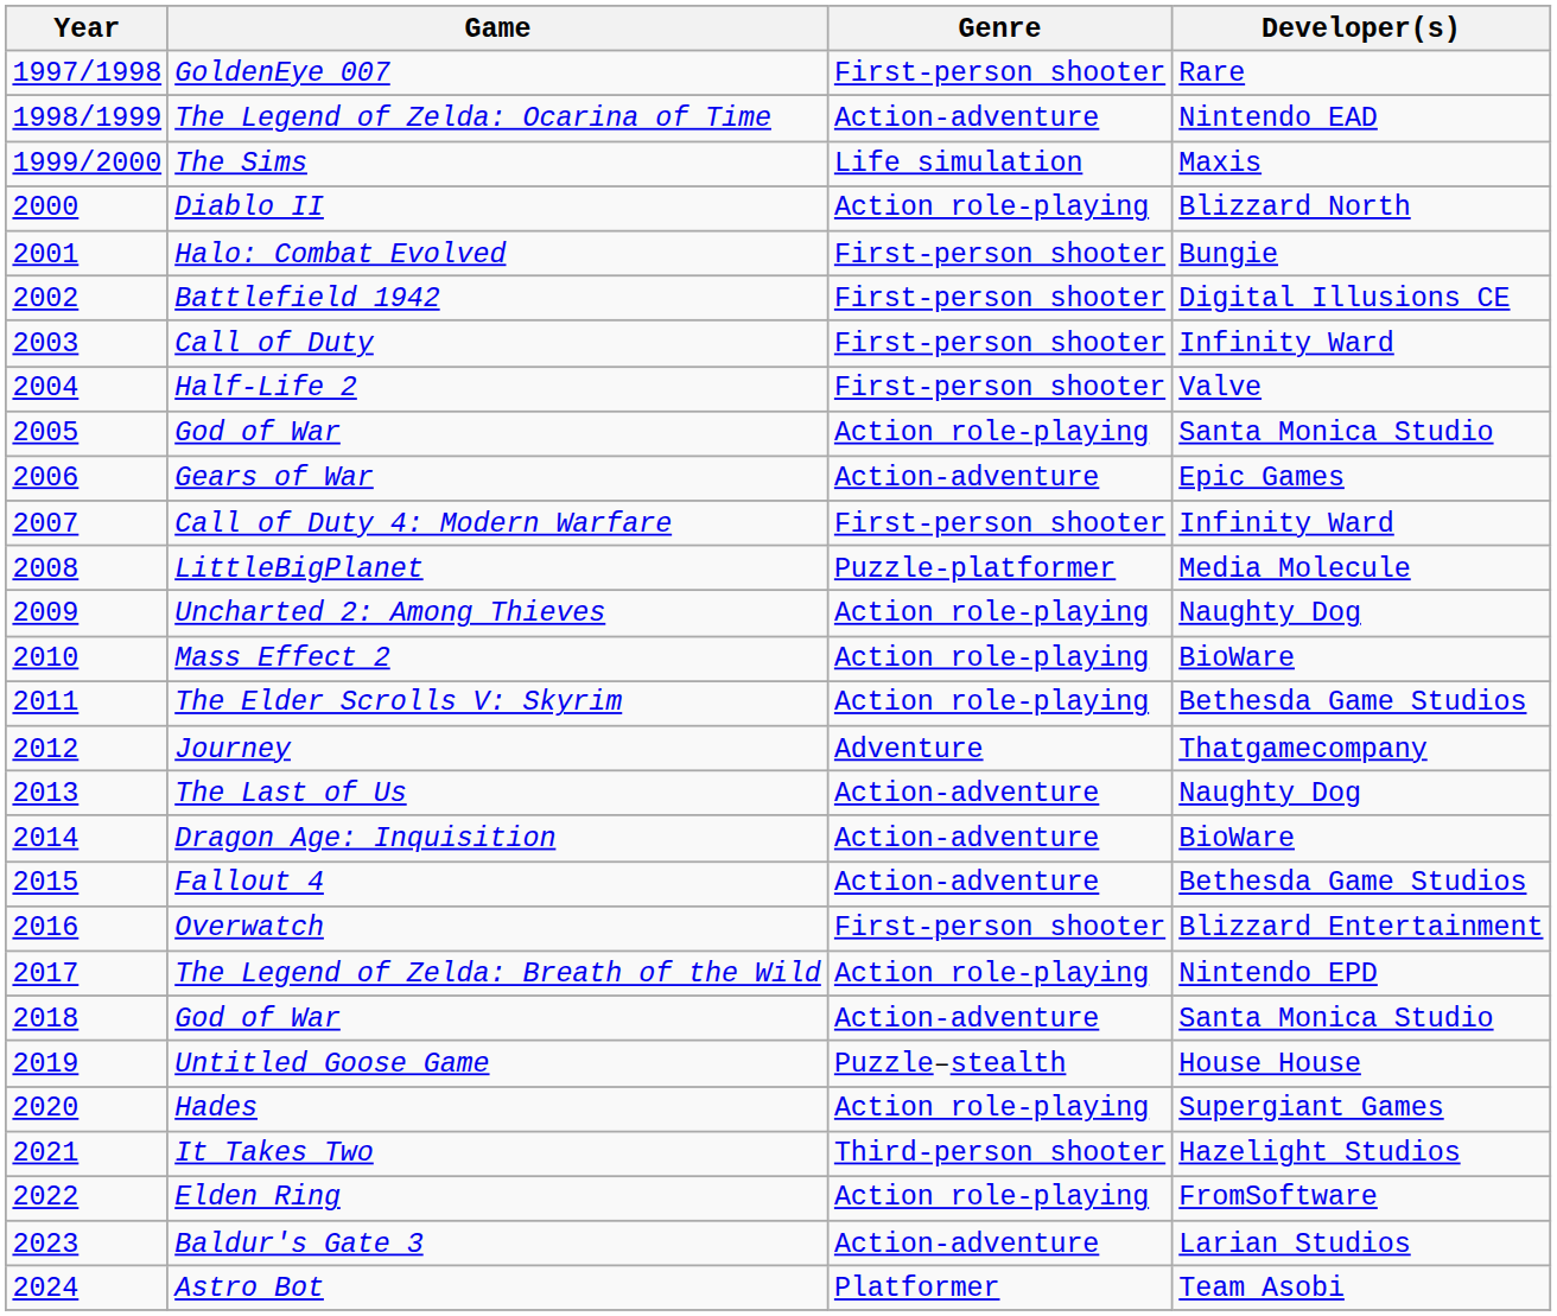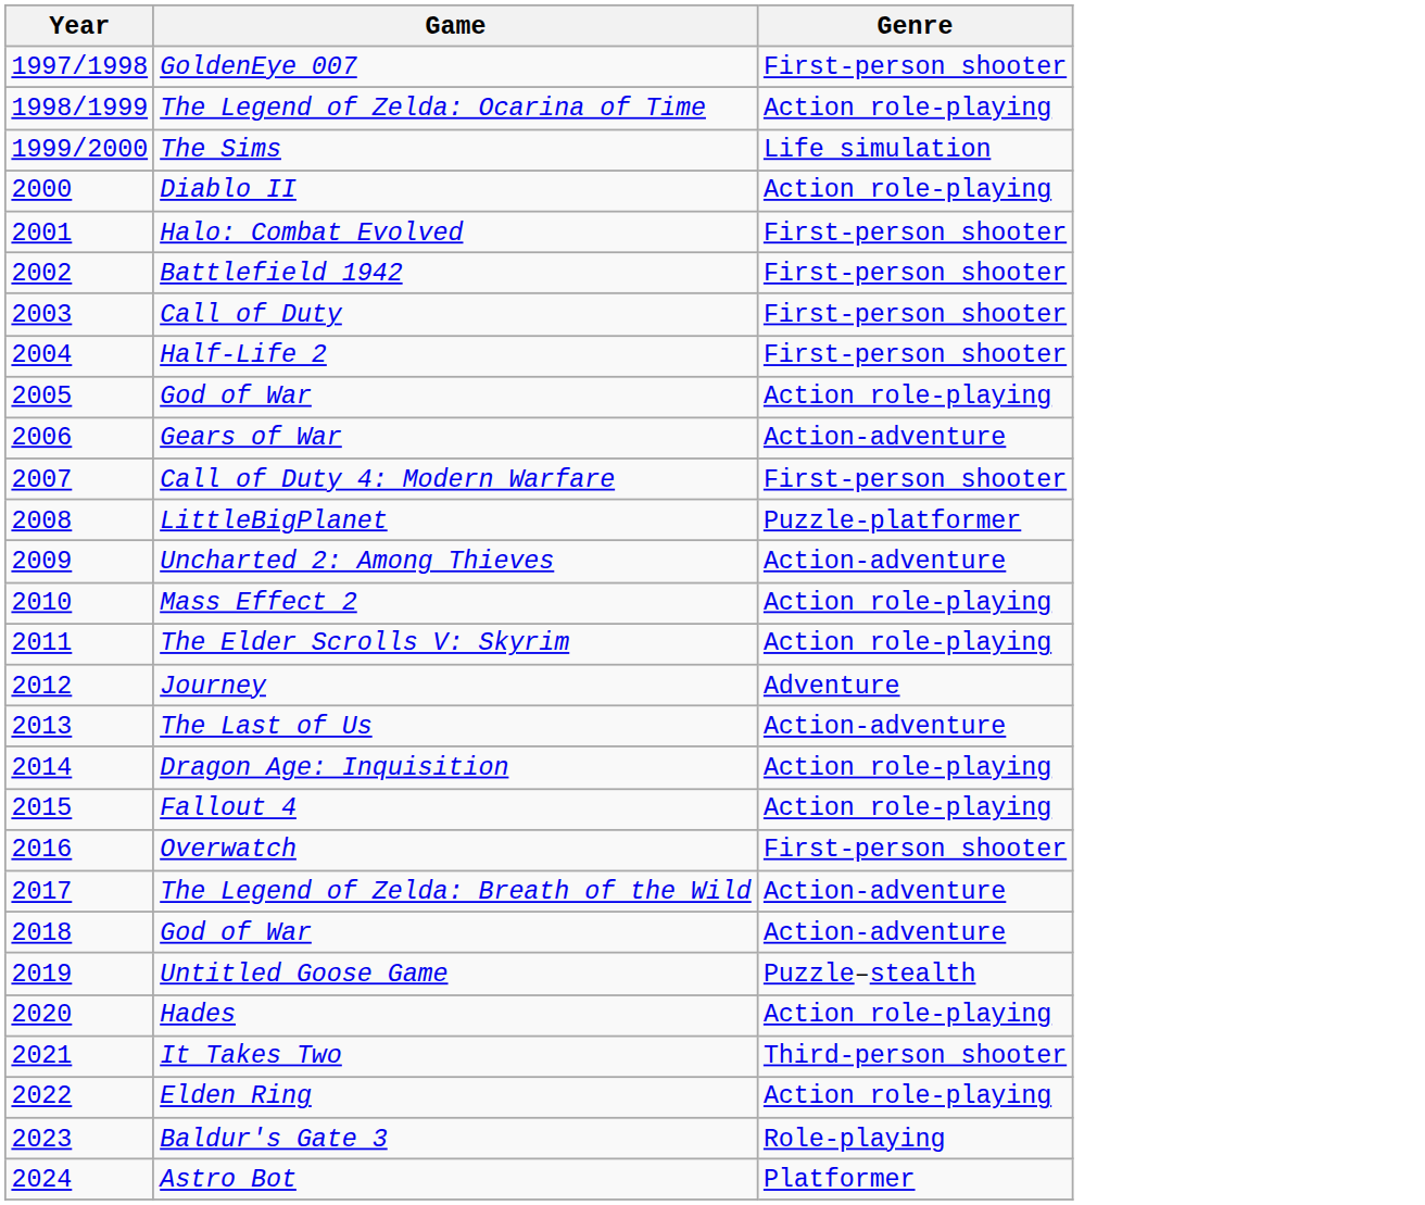 <table class="wikitable">
 <tr>
 <th>Year</th>
 <th>Game</th>
 <th>Genre</th>
-<th>Developer(s)</th>
 </tr>
 <tr>
 <td><a href='#'>1997/1998</a></td>
 <td><em><a href='#'>GoldenEye 007</a></em></td>
 <td><a href='#'>First-person shooter</a></td>
-<td><a href='#'>Rare</a></td>
 </tr>
 <tr>
 <td><a href='#'>1998/1999</a></td>
 <td><em><a href='#'>The Legend of Zelda: Ocarina of Time</a></em></td>
-<td><a href='#'>Action-adventure</a></td>
-<td><a href='#'>Nintendo EAD</a></td>
+<td><a href='#'>Action role-playing</a></td>
 </tr>
 <tr>
 <td><a href='#'>1999/2000</a></td>
 <td><em><a href='#'>The Sims</a></em></td>
 <td><a href='#'>Life simulation</a></td>
-<td><a href='#'>Maxis</a></td>
 </tr>
 <tr>
 <td><a href='#'>2000</a></td>
 <td><em><a href='#'>Diablo II</a></em></td>
 <td><a href='#'>Action role-playing</a></td>
-<td><a href='#'>Blizzard North</a></td>
 </tr>
 <tr>
 <td><a href='#'>2001</a></td>
 <td><em><a href='#'>Halo: Combat Evolved</a></em></td>
 <td><a href='#'>First-person shooter</a></td>
-<td><a href='#'>Bungie</a></td>
 </tr>
 <tr>
 <td><a href='#'>2002</a></td>
 <td><em><a href='#'>Battlefield 1942</a></em></td>
 <td><a href='#'>First-person shooter</a></td>
-<td><a href='#'>Digital Illusions CE</a></td>
 </tr>
 <tr>
 <td><a href='#'>2003</a></td>
 <td><em><a href='#'>Call of Duty</a></em></td>
 <td><a href='#'>First-person shooter</a></td>
-<td><a href='#'>Infinity Ward</a></td>
 </tr>
 <tr>
 <td><a href='#'>2004</a></td>
 <td><em><a href='#'>Half-Life 2</a></em></td>
 <td><a href='#'>First-person shooter</a></td>
-<td><a href='#'>Valve</a></td>
 </tr>
 <tr>
 <td><a href='#'>2005</a></td>
 <td><em><a href='#'>God of War</a></em></td>
 <td><a href='#'>Action role-playing</a></td>
-<td><a href='#'>Santa Monica Studio</a></td>
 </tr>
 <tr>
 <td><a href='#'>2006</a></td>
 <td><em><a href='#'>Gears of War</a></em></td>
 <td><a href='#'>Action-adventure</a></td>
-<td><a href='#'>Epic Games</a></td>
 </tr>
 <tr>
 <td><a href='#'>2007</a></td>
 <td><em><a href='#'>Call of Duty 4: Modern Warfare</a></em></td>
 <td><a href='#'>First-person shooter</a></td>
-<td><a href='#'>Infinity Ward</a></td>
 </tr>
 <tr>
 <td><a href='#'>2008</a></td>
 <td><em><a href='#'>LittleBigPlanet</a></em></td>
 <td><a href='#'>Puzzle-platformer</a></td>
-<td><a href='#'>Media Molecule</a></td>
 </tr>
 <tr>
 <td><a href='#'>2009</a></td>
 <td><em><a href='#'>Uncharted 2: Among Thieves</a></em></td>
-<td><a href='#'>Action role-playing</a></td>
-<td><a href='#'>Naughty Dog</a></td>
+<td><a href='#'>Action-adventure</a></td>
 </tr>
 <tr>
 <td><a href='#'>2010</a></td>
 <td><em><a href='#'>Mass Effect 2</a></em></td>
 <td><a href='#'>Action role-playing</a></td>
-<td><a href='#'>BioWare</a></td>
 </tr>
 <tr>
 <td><a href='#'>2011</a></td>
 <td><em><a href='#'>The Elder Scrolls V: Skyrim</a></em></td>
 <td><a href='#'>Action role-playing</a></td>
-<td><a href='#'>Bethesda Game Studios</a></td>
 </tr>
 <tr>
 <td><a href='#'>2012</a></td>
 <td><em><a href='#'>Journey</a></em></td>
 <td><a href='#'>Adventure</a></td>
-<td><a href='#'>Thatgamecompany</a></td>
 </tr>
 <tr>
 <td><a href='#'>2013</a></td>
 <td><em><a href='#'>The Last of Us</a></em></td>
 <td><a href='#'>Action-adventure</a></td>
-<td><a href='#'>Naughty Dog</a></td>
 </tr>
 <tr>
 <td><a href='#'>2014</a></td>
 <td><em><a href='#'>Dragon Age: Inquisition</a></em></td>
-<td><a href='#'>Action-adventure</a></td>
-<td><a href='#'>BioWare</a></td>
+<td><a href='#'>Action role-playing</a></td>
 </tr>
 <tr>
 <td><a href='#'>2015</a></td>
 <td><em><a href='#'>Fallout 4</a></em></td>
-<td><a href='#'>Action-adventure</a></td>
-<td><a href='#'>Bethesda Game Studios</a></td>
+<td><a href='#'>Action role-playing</a></td>
 </tr>
 <tr>
 <td><a href='#'>2016</a></td>
 <td><em><a href='#'>Overwatch</a></em></td>
 <td><a href='#'>First-person shooter</a></td>
-<td><a href='#'>Blizzard Entertainment</a></td>
 </tr>
 <tr>
 <td><a href='#'>2017</a></td>
 <td><em><a href='#'>The Legend of Zelda: Breath of the Wild</a></em></td>
-<td><a href='#'>Action role-playing</a></td>
-<td><a href='#'>Nintendo EPD</a></td>
+<td><a href='#'>Action-adventure</a></td>
 </tr>
 <tr>
 <td><a href='#'>2018</a></td>
 <td><em><a href='#'>God of War</a></em></td>
 <td><a href='#'>Action-adventure</a></td>
-<td><a href='#'>Santa Monica Studio</a></td>
 </tr>
 <tr>
 <td><a href='#'>2019</a></td>
 <td><em><a href='#'>Untitled Goose Game</a></em></td>
 <td><a href='#'>Puzzle</a>–<a href='#'>stealth</a></td>
-<td><a href='#'>House House</a></td>
 </tr>
 <tr>
 <td><a href='#'>2020</a></td>
 <td><em><a href='#'>Hades</a></em></td>
 <td><a href='#'>Action role-playing</a></td>
-<td><a href='#'>Supergiant Games</a></td>
 </tr>
 <tr>
 <td><a href='#'>2021</a></td>
 <td><em><a href='#'>It Takes Two</a></em></td>
 <td><a href='#'>Third-person shooter</a></td>
-<td><a href='#'>Hazelight Studios</a></td>
 </tr>
 <tr>
 <td><a href='#'>2022</a></td>
 <td><em><a href='#'>Elden Ring</a></em></td>
 <td><a href='#'>Action role-playing</a></td>
-<td><a href='#'>FromSoftware</a></td>
 </tr>
 <tr>
 <td><a href='#'>2023</a></td>
 <td><em><a href='#'>Baldur's Gate 3</a></em></td>
-<td><a href='#'>Action-adventure</a></td>
-<td><a href='#'>Larian Studios</a></td>
+<td><a href='#'>Role-playing</a></td>
 </tr>
 <tr>
 <td><a href='#'>2024</a></td>
 <td><em><a href='#'>Astro Bot</a></td>
 <td><a href='#'>Platformer</a></td>
-<td><a href='#'>Team Asobi</a></td>
 </tr>
 </table>
